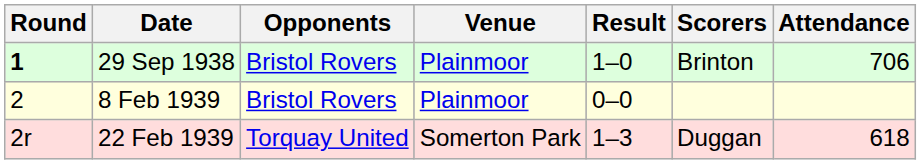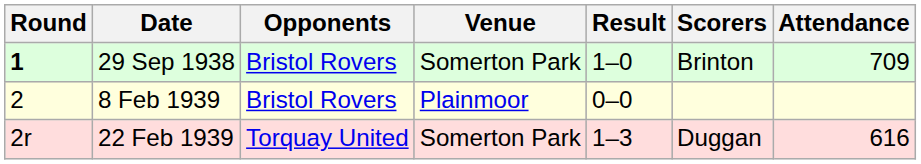 <table class="wikitable">
 <tr>
 <th>Round</th>
 <th>Date</th>
 <th>Opponents</th>
 <th>Venue</th>
 <th>Result</th>
 <th>Scorers</th>
 <th>Attendance</th>
 </tr>
 <tr bgcolor="#ddffdd">
 <td><strong>1</strong></td>
 <td>29 Sep 1938</td>
 <td><a href='#'>Bristol Rovers</a></td>
-<td><a href='#'>Plainmoor</a></td>
+<td>Somerton Park</td>
 <td>1–0</td>
 <td>Brinton</td>
-<td align="right">706</td>
+<td align="right">709</td>
 </tr>
 <tr bgcolor="#ffffdd">
 <td>2</td>
 <td>8 Feb 1939</td>
 <td><a href='#'>Bristol Rovers</a></td>
 <td><a href='#'>Plainmoor</a></td>
 <td>0–0</td>
 <td></td>
 <td align="right"></td>
 </tr>
 <tr bgcolor="#ffdddd">
 <td>2r</td>
 <td>22 Feb 1939</td>
 <td><a href='#'>Torquay United</a></td>
 <td>Somerton Park</td>
 <td>1–3</td>
 <td>Duggan</td>
-<td align="right">618</td>
+<td align="right">616</td>
 </tr>
 </table>
